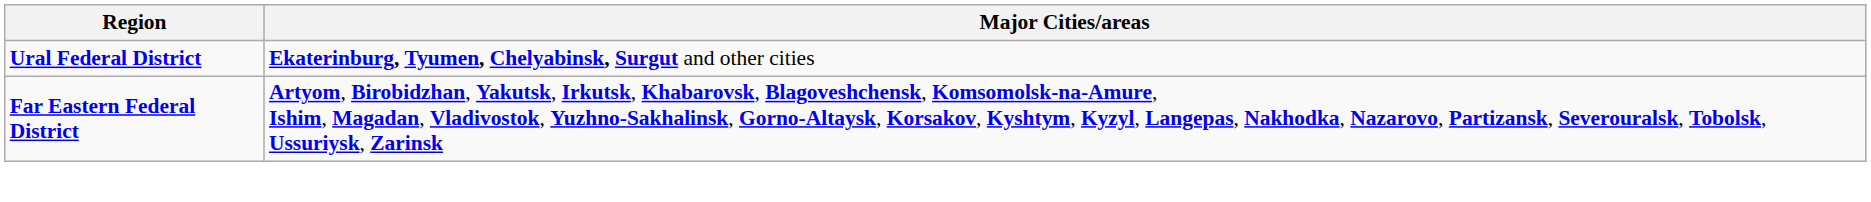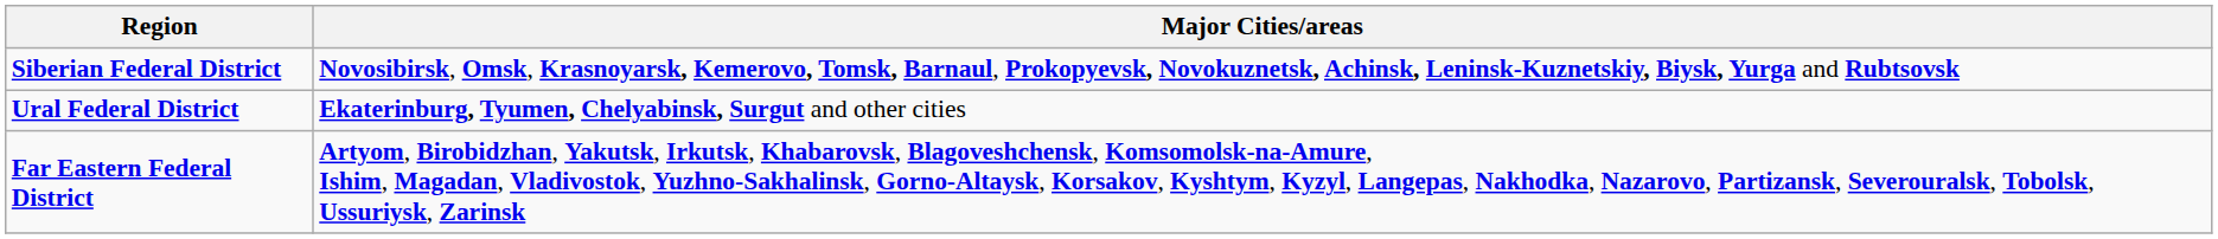 <table class="wikitable" style="font-size:90%">
 <tr>
 <th>Region</th>
 <th>Major Cities/areas</th>
+</tr>
+<tr>
+<td><strong><a href='#'>Siberian Federal District</a></strong></td>
+<td><strong><a href='#'>Novosibirsk</a></strong>, <strong><a href='#'>Omsk</a></strong>, <strong><a href='#'>Krasnoyarsk</a>, <a href='#'>Kemerovo</a>, <a href='#'>Tomsk</a>, <a href='#'>Barnaul</a></strong>, <strong><a href='#'>Prokopyevsk</a>, <a href='#'>Novokuznetsk</a>, <a href='#'>Achinsk</a>, <a href='#'>Leninsk-Kuznetskiy</a>, <a href='#'>Biysk</a>, <a href='#'>Yurga</a></strong> and <strong><a href='#'>Rubtsovsk</a></strong></td>
 </tr>
 <tr>
 <td><strong><a href='#'>Ural Federal District</a></strong></td>
 <td><strong><a href='#'>Ekaterinburg</a>, <a href='#'>Tyumen</a>, <a href='#'>Chelyabinsk</a>, <a href='#'>Surgut</a></strong> and other cities</td>
 </tr>
 <tr>
 <td><strong><a href='#'>Far Eastern Federal District</a></strong></td>
 <td><strong><a href='#'>Artyom</a></strong>, <strong><a href='#'>Birobidzhan</a></strong>, <strong><a href='#'>Yakutsk</a></strong>, <strong><a href='#'>Irkutsk</a></strong>, <strong><a href='#'>Khabarovsk</a></strong>, <strong><a href='#'>Blagoveshchensk</a></strong>, <strong><a href='#'>Komsomolsk-na-Amure</a></strong>,<br><strong><a href='#'>Ishim</a></strong>, <strong><a href='#'>Magadan</a></strong>, <strong><a href='#'>Vladivostok</a></strong>, <strong><a href='#'>Yuzhno-Sakhalinsk</a></strong>, <strong><a href='#'>Gorno-Altaysk</a></strong>, <strong><a href='#'>Korsakov</a></strong>, <strong><a href='#'>Kyshtym</a></strong>, <strong><a href='#'>Kyzyl</a></strong>, <strong><a href='#'>Langepas</a></strong>, <strong><a href='#'>Nakhodka</a></strong>, <strong><a href='#'>Nazarovo</a></strong>, <strong><a href='#'>Partizansk</a></strong>, <strong><a href='#'>Severouralsk</a></strong>, <strong><a href='#'>Tobolsk</a></strong>, <strong><a href='#'>Ussuriysk</a></strong>, <strong><a href='#'>Zarinsk</a></strong></td>
 </tr>
 </table>
